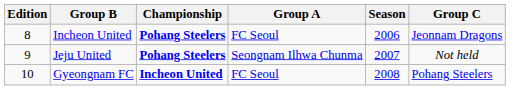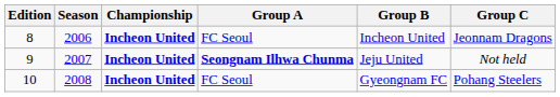 <table class="wikitable">
 <tr>
 <th>Edition</th>
-<th>Group B</th>
+<th>Season</th>
 <th>Championship</th>
 <th>Group A</th>
-<th>Season</th>
+<th>Group B</th>
 <th>Group C</th>
 </tr>
 <tr>
 <td align="center">8</td>
+<td align="center"><a href='#'>2006</a></td>
+<td><strong><a href='#'>Incheon United</a></strong></td>
+<td><a href='#'>FC Seoul</a></td>
 <td><a href='#'>Incheon United</a></td>
-<td><strong><a href='#'>Pohang Steelers</a></strong></td>
-<td><a href='#'>FC Seoul</a></td>
-<td align="center"><a href='#'>2006</a></td>
 <td><a href='#'>Jeonnam Dragons</a></td>
 </tr>
 <tr>
 <td align="center">9</td>
+<td align="center"><a href='#'>2007</a></td>
+<td><strong><a href='#'>Incheon United</a></strong></td>
+<td><strong><a href='#'>Seongnam Ilhwa Chunma</a></strong></td>
 <td><a href='#'>Jeju United</a></td>
-<td><strong><a href='#'>Pohang Steelers</a></strong></td>
-<td><a href='#'>Seongnam Ilhwa Chunma</a></td>
-<td align="center"><a href='#'>2007</a></td>
 <td align="center"><em>Not held</em></td>
 </tr>
 <tr>
 <td align="center">10</td>
-<td><a href='#'>Gyeongnam FC</a></td>
+<td align="center"><a href='#'>2008</a></td>
 <td><strong><a href='#'>Incheon United</a></strong></td>
 <td><a href='#'>FC Seoul</a></td>
-<td align="center"><a href='#'>2008</a></td>
+<td><a href='#'>Gyeongnam FC</a></td>
 <td><a href='#'>Pohang Steelers</a></td>
 </tr>
 </table>
